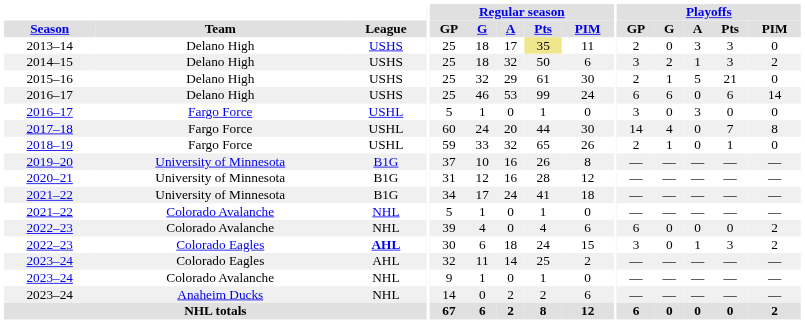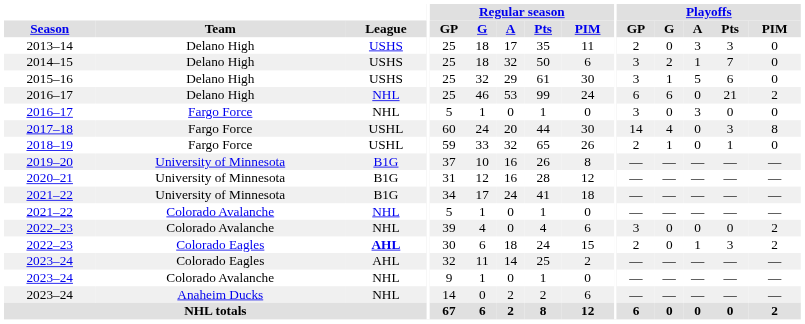 <table border="0" cellpadding="1" cellspacing="0" style="text-align:center; width:60em;">
 <tr bgcolor="#e0e0e0">
 <th colspan="3" bgcolor="#ffffff"></th>
 <th rowspan="99" bgcolor="#ffffff"></th>
 <th colspan="5"><a href='#'>Regular season</a></th>
 <th rowspan="99" bgcolor="#ffffff"></th>
 <th colspan="5"><a href='#'>Playoffs</a></th>
 </tr>
 <tr bgcolor="#e0e0e0">
 <th><a href='#'>Season</a></th>
 <th>Team</th>
 <th>League</th>
 <th>GP</th>
 <th><a href='#'>G</a></th>
 <th><a href='#'>A</a></th>
 <th><a href='#'>Pts</a></th>
 <th><a href='#'>PIM</a></th>
 <th>GP</th>
 <th>G</th>
 <th>A</th>
 <th>Pts</th>
 <th>PIM</th>
 </tr>
 <tr>
 <td>2013–14</td>
 <td>Delano High</td>
 <td><a href='#'>USHS</a></td>
 <td>25</td>
 <td>18</td>
 <td>17</td>
-<td style="background: khaki;">35</td>
+<td>35</td>
 <td>11</td>
 <td>2</td>
 <td>0</td>
 <td>3</td>
 <td>3</td>
 <td>0</td>
 </tr>
 <tr bgcolor="#f0f0f0">
 <td>2014–15</td>
 <td>Delano High</td>
 <td>USHS</td>
 <td>25</td>
 <td>18</td>
 <td>32</td>
 <td>50</td>
 <td>6</td>
 <td>3</td>
 <td>2</td>
 <td>1</td>
-<td>3</td>
-<td>2</td>
+<td>7</td>
+<td>0</td>
 </tr>
 <tr>
 <td>2015–16</td>
 <td>Delano High</td>
 <td>USHS</td>
 <td>25</td>
 <td>32</td>
 <td>29</td>
 <td>61</td>
 <td>30</td>
-<td>2</td>
+<td>3</td>
 <td>1</td>
 <td>5</td>
-<td>21</td>
+<td>6</td>
 <td>0</td>
 </tr>
 <tr bgcolor="#f0f0f0">
 <td>2016–17</td>
 <td>Delano High</td>
-<td>USHS</td>
+<td><a href='#'>NHL</a></td>
 <td>25</td>
 <td>46</td>
 <td>53</td>
 <td>99</td>
 <td>24</td>
 <td>6</td>
 <td>6</td>
 <td>0</td>
-<td>6</td>
-<td>14</td>
+<td>21</td>
+<td>2</td>
 </tr>
 <tr>
 <td><a href='#'>2016–17</a></td>
 <td><a href='#'>Fargo Force</a></td>
-<td><a href='#'>USHL</a></td>
+<td>NHL</td>
 <td>5</td>
 <td>1</td>
 <td>0</td>
 <td>1</td>
 <td>0</td>
 <td>3</td>
 <td>0</td>
 <td>3</td>
 <td>0</td>
 <td>0</td>
 </tr>
 <tr bgcolor="#f0f0f0">
 <td><a href='#'>2017–18</a></td>
 <td>Fargo Force</td>
 <td>USHL</td>
 <td>60</td>
 <td>24</td>
 <td>20</td>
 <td>44</td>
 <td>30</td>
 <td>14</td>
 <td>4</td>
 <td>0</td>
-<td>7</td>
+<td>3</td>
 <td>8</td>
 </tr>
 <tr>
 <td><a href='#'>2018–19</a></td>
 <td>Fargo Force</td>
 <td>USHL</td>
 <td>59</td>
 <td>33</td>
 <td>32</td>
 <td>65</td>
 <td>26</td>
 <td>2</td>
 <td>1</td>
 <td>0</td>
 <td>1</td>
 <td>0</td>
 </tr>
 <tr bgcolor="#f0f0f0">
 <td><a href='#'>2019–20</a></td>
 <td><a href='#'>University of Minnesota</a></td>
 <td><a href='#'>B1G</a></td>
 <td>37</td>
 <td>10</td>
 <td>16</td>
 <td>26</td>
 <td>8</td>
 <td>—</td>
 <td>—</td>
 <td>—</td>
 <td>—</td>
 <td>—</td>
 </tr>
 <tr>
 <td><a href='#'>2020–21</a></td>
 <td>University of Minnesota</td>
 <td>B1G</td>
 <td>31</td>
 <td>12</td>
 <td>16</td>
 <td>28</td>
 <td>12</td>
 <td>—</td>
 <td>—</td>
 <td>—</td>
 <td>—</td>
 <td>—</td>
 </tr>
 <tr bgcolor="#f0f0f0">
 <td><a href='#'>2021–22</a></td>
 <td>University of Minnesota</td>
 <td>B1G</td>
 <td>34</td>
 <td>17</td>
 <td>24</td>
 <td>41</td>
 <td>18</td>
 <td>—</td>
 <td>—</td>
 <td>—</td>
 <td>—</td>
 <td>—</td>
 </tr>
 <tr>
 <td><a href='#'>2021–22</a></td>
 <td><a href='#'>Colorado Avalanche</a></td>
 <td><a href='#'>NHL</a></td>
 <td>5</td>
 <td>1</td>
 <td>0</td>
 <td>1</td>
 <td>0</td>
 <td>—</td>
 <td>—</td>
 <td>—</td>
 <td>—</td>
 <td>—</td>
 </tr>
 <tr bgcolor="#f0f0f0">
 <td><a href='#'>2022–23</a></td>
 <td>Colorado Avalanche</td>
 <td>NHL</td>
 <td>39</td>
 <td>4</td>
 <td>0</td>
 <td>4</td>
 <td>6</td>
-<td>6</td>
+<td>3</td>
 <td>0</td>
 <td>0</td>
 <td>0</td>
 <td>2</td>
 </tr>
 <tr>
 <td><a href='#'>2022–23</a></td>
 <td><a href='#'>Colorado Eagles</a></td>
 <td><strong><a href='#'>AHL</a></strong></td>
 <td>30</td>
 <td>6</td>
 <td>18</td>
 <td>24</td>
 <td>15</td>
-<td>3</td>
+<td>2</td>
 <td>0</td>
 <td>1</td>
 <td>3</td>
 <td>2</td>
 </tr>
 <tr bgcolor="#f0f0f0">
 <td><a href='#'>2023–24</a></td>
 <td>Colorado Eagles</td>
 <td>AHL</td>
 <td>32</td>
 <td>11</td>
 <td>14</td>
 <td>25</td>
 <td>2</td>
 <td>—</td>
 <td>—</td>
 <td>—</td>
 <td>—</td>
 <td>—</td>
 </tr>
 <tr>
 <td><a href='#'>2023–24</a></td>
 <td>Colorado Avalanche</td>
 <td>NHL</td>
 <td>9</td>
 <td>1</td>
 <td>0</td>
 <td>1</td>
 <td>0</td>
 <td>—</td>
 <td>—</td>
 <td>—</td>
 <td>—</td>
 <td>—</td>
 </tr>
 <tr bgcolor="#f0f0f0">
 <td>2023–24</td>
 <td><a href='#'>Anaheim Ducks</a></td>
 <td>NHL</td>
 <td>14</td>
 <td>0</td>
 <td>2</td>
 <td>2</td>
 <td>6</td>
 <td>—</td>
 <td>—</td>
 <td>—</td>
 <td>—</td>
 <td>—</td>
 </tr>
 <tr bgcolor="#e0e0e0">
 <th colspan="3">NHL totals</th>
 <th>67</th>
 <th>6</th>
 <th>2</th>
 <th>8</th>
 <th>12</th>
 <th>6</th>
 <th>0</th>
 <th>0</th>
 <th>0</th>
 <th>2</th>
 </tr>
 </table>
